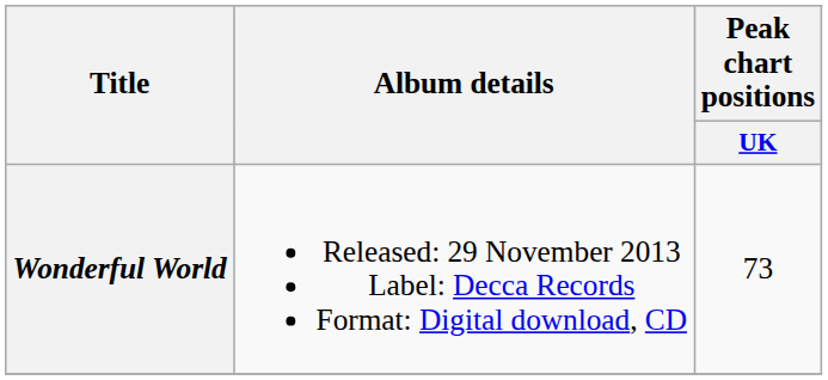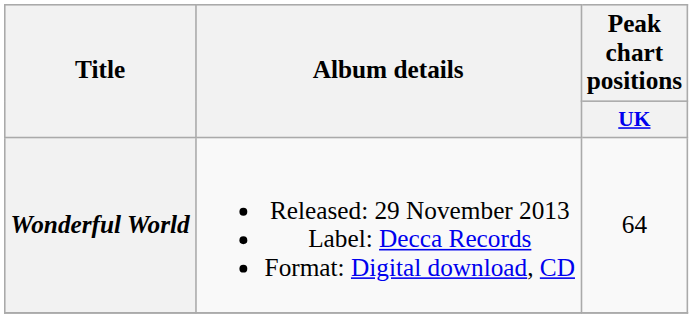 <table class="wikitable plainrowheaders" style="text-align:center;">
 <tr>
 <th scope="col" rowspan="2">Title</th>
 <th scope="col" rowspan="2">Album details</th>
 <th scope="col" colspan="1">Peak chart positions</th>
 </tr>
 <tr>
 <th scope="col" style="width:3em;font-size:85%;"><a href='#'>UK</a><br></th>
 </tr>
 <tr>
 <th scope="row"><em>Wonderful World</em></th>
 <td><br><ul><li>Released: 29 November 2013</li><li>Label: <a href='#'>Decca Records</a></li><li>Format: <a href='#'>Digital download</a>, <a href='#'>CD</a></li></ul></td>
-<td>73</td>
+<td>64</td>
 </tr>
 <tr>
 </tr>
 </table>
